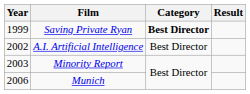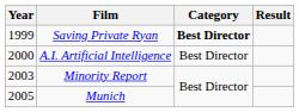 <table class="wikitable">
 <tr>
 <th>Year</th>
 <th>Film</th>
 <th>Category</th>
 <th>Result</th>
 </tr>
 <tr>
 <td style="text-align:center;">1999</td>
 <td style="text-align:center;"><em><a href='#'>Saving Private Ryan</a></em></td>
 <td style="text-align:center;"><strong>Best Director</strong></td>
 <td></td>
 </tr>
 <tr>
-<td style="text-align:center;">2002</td>
+<td style="text-align:center;">2000</td>
 <td style="text-align:center;"><em><a href='#'>A.I. Artificial Intelligence</a></em></td>
 <td style="text-align:center;">Best Director</td>
 <td></td>
 </tr>
 <tr>
 <td style="text-align:center;">2003</td>
 <td style="text-align:center;"><a href='#'><em>Minority Report</em></a></td>
 <td style="text-align:center;" rowspan="2">Best Director</td>
 <td></td>
 </tr>
 <tr>
-<td style="text-align:center;">2006</td>
+<td style="text-align:center;">2005</td>
 <td style="text-align:center;"><a href='#'><em>Munich</em></a></td>
 <td></td>
 </tr>
 </table>
